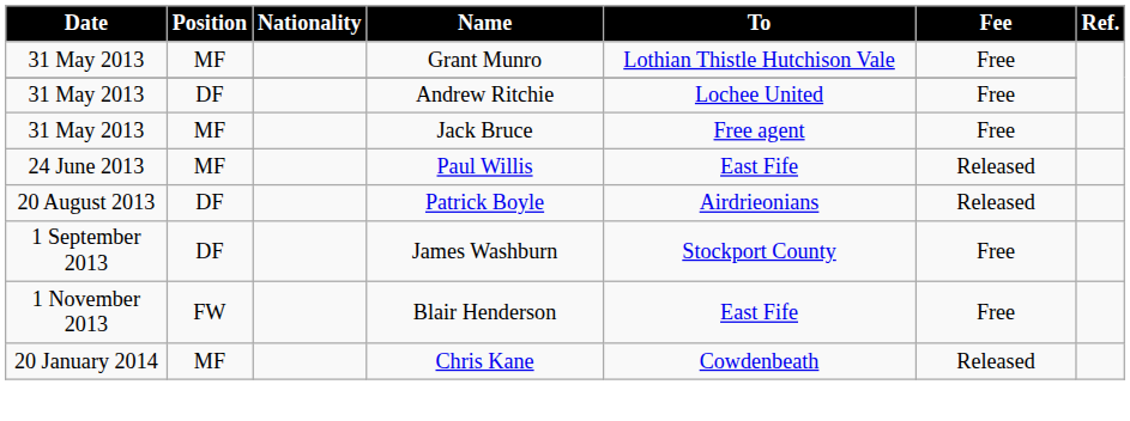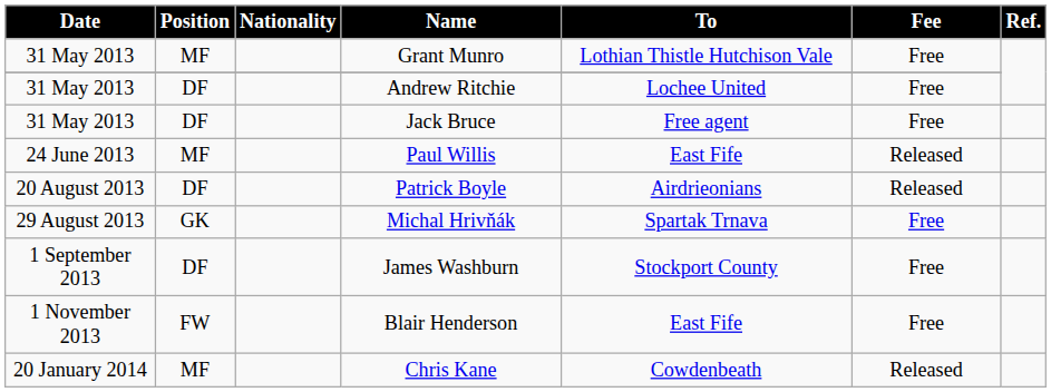 <table class="wikitable"  style="text-align:center; font-size:90%; ">
 <tr>
 <th style="background:#000000; color:#FFFFFF; width:100px;">Date</th>
 <th style="background:#000000; color:#FFFFFF; width:50px;">Position</th>
 <th style="background:#000000; color:#FFFFFF; width:50px;">Nationality</th>
 <th style="background:#000000; color:#FFFFFF; width:150px;">Name</th>
 <th style="background:#000000; color:#FFFFFF; width:200px;">To</th>
 <th style="background:#000000; color:#FFFFFF; width:100px;">Fee</th>
 <th style="background:#000000; color:#FFFFFF; width:25px;">Ref.</th>
 </tr>
 <tr>
 <td>31 May 2013</td>
 <td>MF</td>
 <td></td>
 <td>Grant Munro</td>
 <td><a href='#'>Lothian Thistle Hutchison Vale</a></td>
 <td>Free</td>
 <td rowspan="3" valign="center"></td>
 </tr>
 <tr>
 </tr>
 <tr>
 <td>31 May 2013</td>
 <td>DF</td>
 <td></td>
 <td>Andrew Ritchie</td>
 <td><a href='#'>Lochee United</a></td>
 <td>Free</td>
 </tr>
 <tr>
 <td>31 May 2013</td>
-<td>MF</td>
+<td>DF</td>
 <td></td>
 <td>Jack Bruce</td>
 <td><a href='#'>Free agent</a></td>
 <td>Free</td>
 </tr>
 <tr>
 <td>24 June 2013</td>
 <td>MF</td>
 <td></td>
 <td><a href='#'>Paul Willis</a></td>
 <td><a href='#'>East Fife</a></td>
 <td>Released</td>
 <td></td>
 </tr>
 <tr>
 <td>20 August 2013</td>
 <td>DF</td>
 <td></td>
 <td><a href='#'>Patrick Boyle</a></td>
 <td><a href='#'>Airdrieonians</a></td>
 <td>Released</td>
+<td></td>
+</tr>
+<tr>
+<td>29 August 2013</td>
+<td>GK</td>
+<td></td>
+<td><a href='#'>Michal Hrivňák</a></td>
+<td> <a href='#'>Spartak Trnava</a></td>
+<td><a href='#'>Free</a></td>
 <td></td>
 </tr>
 <tr>
 <td>1 September 2013</td>
 <td>DF</td>
 <td></td>
 <td>James Washburn</td>
 <td> <a href='#'>Stockport County</a></td>
 <td>Free</td>
 <td></td>
 </tr>
 <tr>
 <td>1 November 2013</td>
 <td>FW</td>
 <td></td>
 <td>Blair Henderson</td>
 <td><a href='#'>East Fife</a></td>
 <td>Free</td>
 <td></td>
 </tr>
 <tr>
 <td>20 January 2014</td>
 <td>MF</td>
 <td></td>
 <td><a href='#'>Chris Kane</a></td>
 <td><a href='#'>Cowdenbeath</a></td>
 <td>Released</td>
 <td></td>
 </tr>
 </table>
